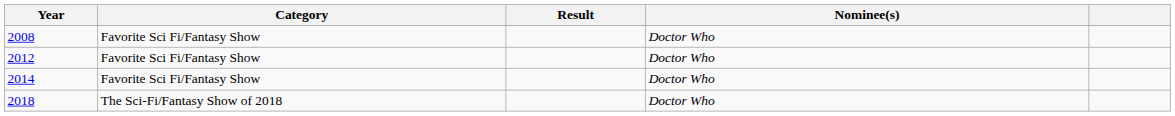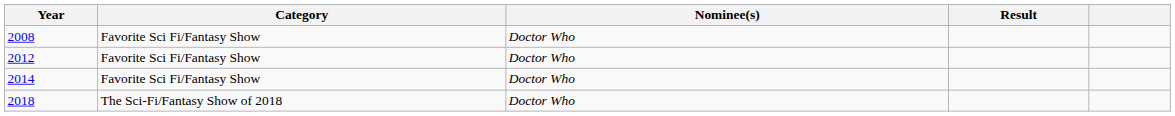 <table class="wikitable" style="width:70%">
 <tr>
 <th style="width:8%">Year</th>
 <th style="width:35%">Category</th>
+<th style="width:38%">Nominee(s)</th>
 <th style="width:12%">Result</th>
-<th style="width:38%">Nominee(s)</th>
 <th style="width:7%"></th>
 </tr>
 <tr>
 <td><a href='#'>2008</a></td>
 <td>Favorite Sci Fi/Fantasy Show</td>
+<td><em>Doctor Who</em></td>
 <td></td>
-<td><em>Doctor Who</em></td>
 <td></td>
 </tr>
 <tr>
 <td><a href='#'>2012</a></td>
 <td>Favorite Sci Fi/Fantasy Show</td>
+<td><em>Doctor Who</em></td>
 <td></td>
-<td><em>Doctor Who</em></td>
 <td></td>
 </tr>
 <tr>
 <td><a href='#'>2014</a></td>
 <td>Favorite Sci Fi/Fantasy Show</td>
+<td><em>Doctor Who</em></td>
 <td></td>
-<td><em>Doctor Who</em></td>
 <td></td>
 </tr>
 <tr>
 <td><a href='#'>2018</a></td>
 <td>The Sci-Fi/Fantasy Show of 2018</td>
+<td><em>Doctor Who</em></td>
 <td></td>
-<td><em>Doctor Who</em></td>
 <td></td>
 </tr>
 </table>
